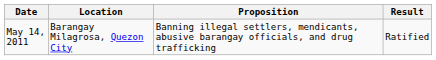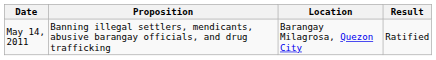 <table class="wikitable">
 <tr>
 <th>Date</th>
+<th>Proposition</th>
 <th>Location</th>
-<th>Proposition</th>
 <th>Result</th>
 </tr>
 <tr>
 <td>May 14, 2011</td>
+<td>Banning illegal settlers, mendicants, abusive barangay officials, and drug trafficking</td>
 <td>Barangay Milagrosa, <a href='#'>Quezon City</a></td>
-<td>Banning illegal settlers, mendicants, abusive barangay officials, and drug trafficking</td>
 <td>Ratified</td>
 </tr>
 </table>
